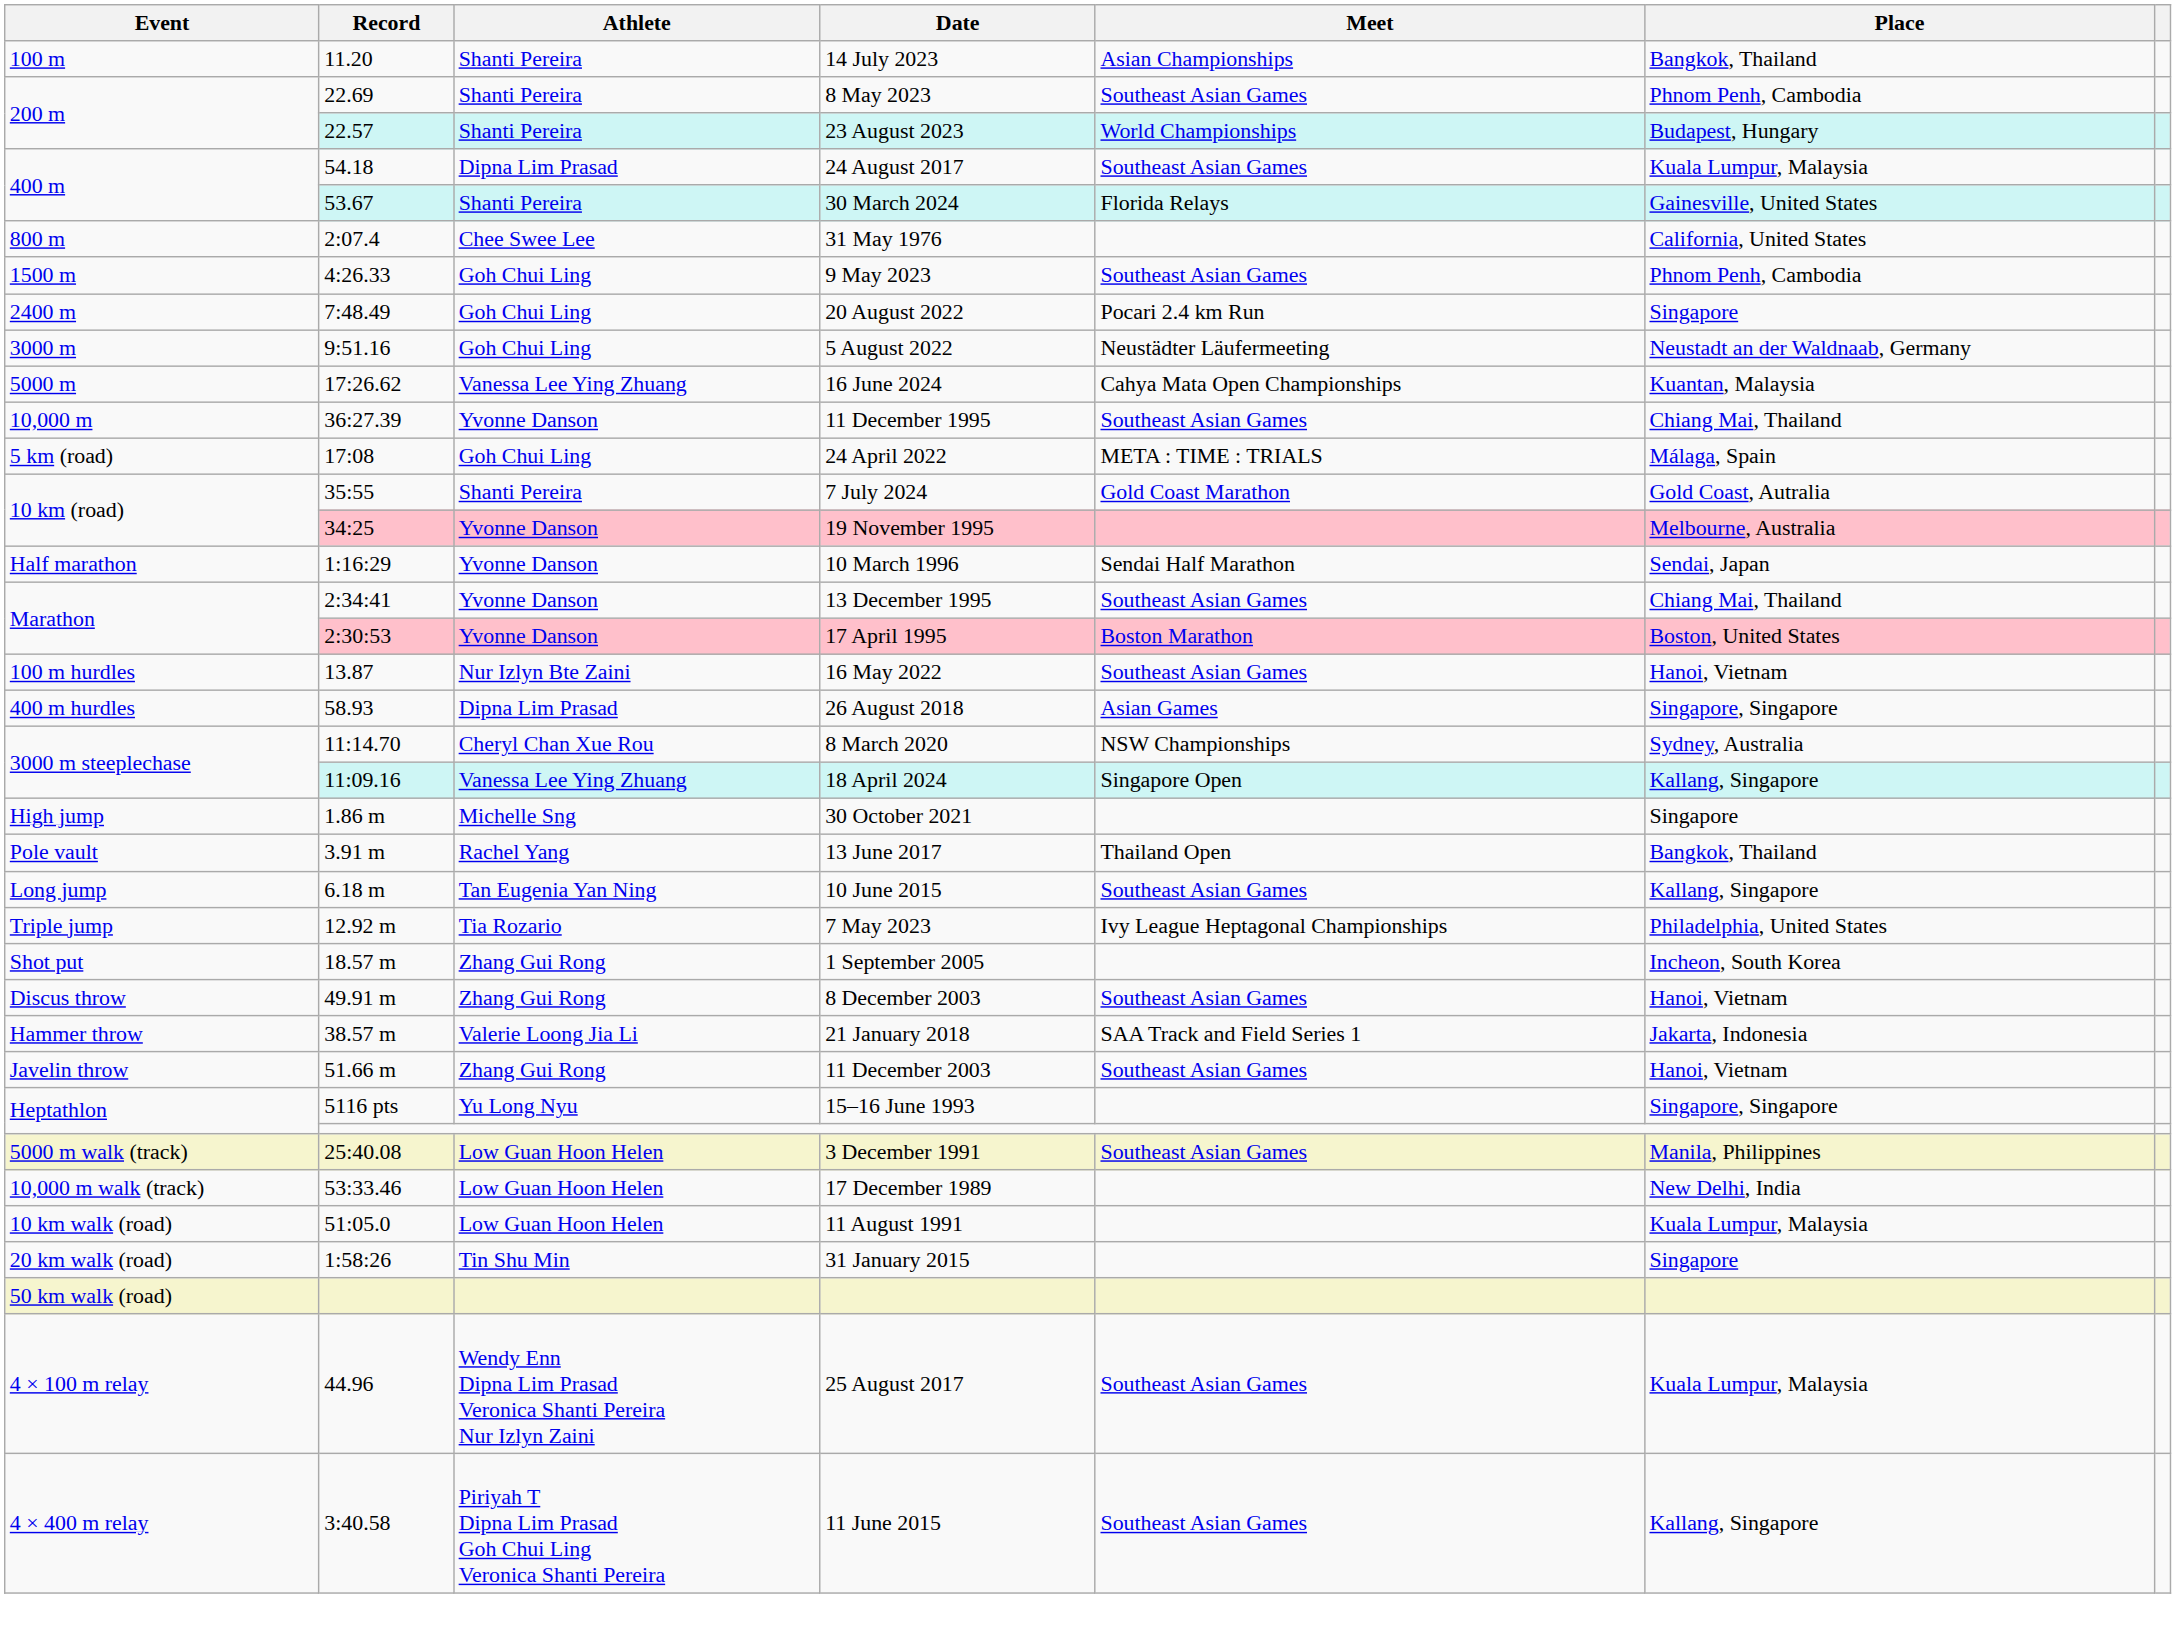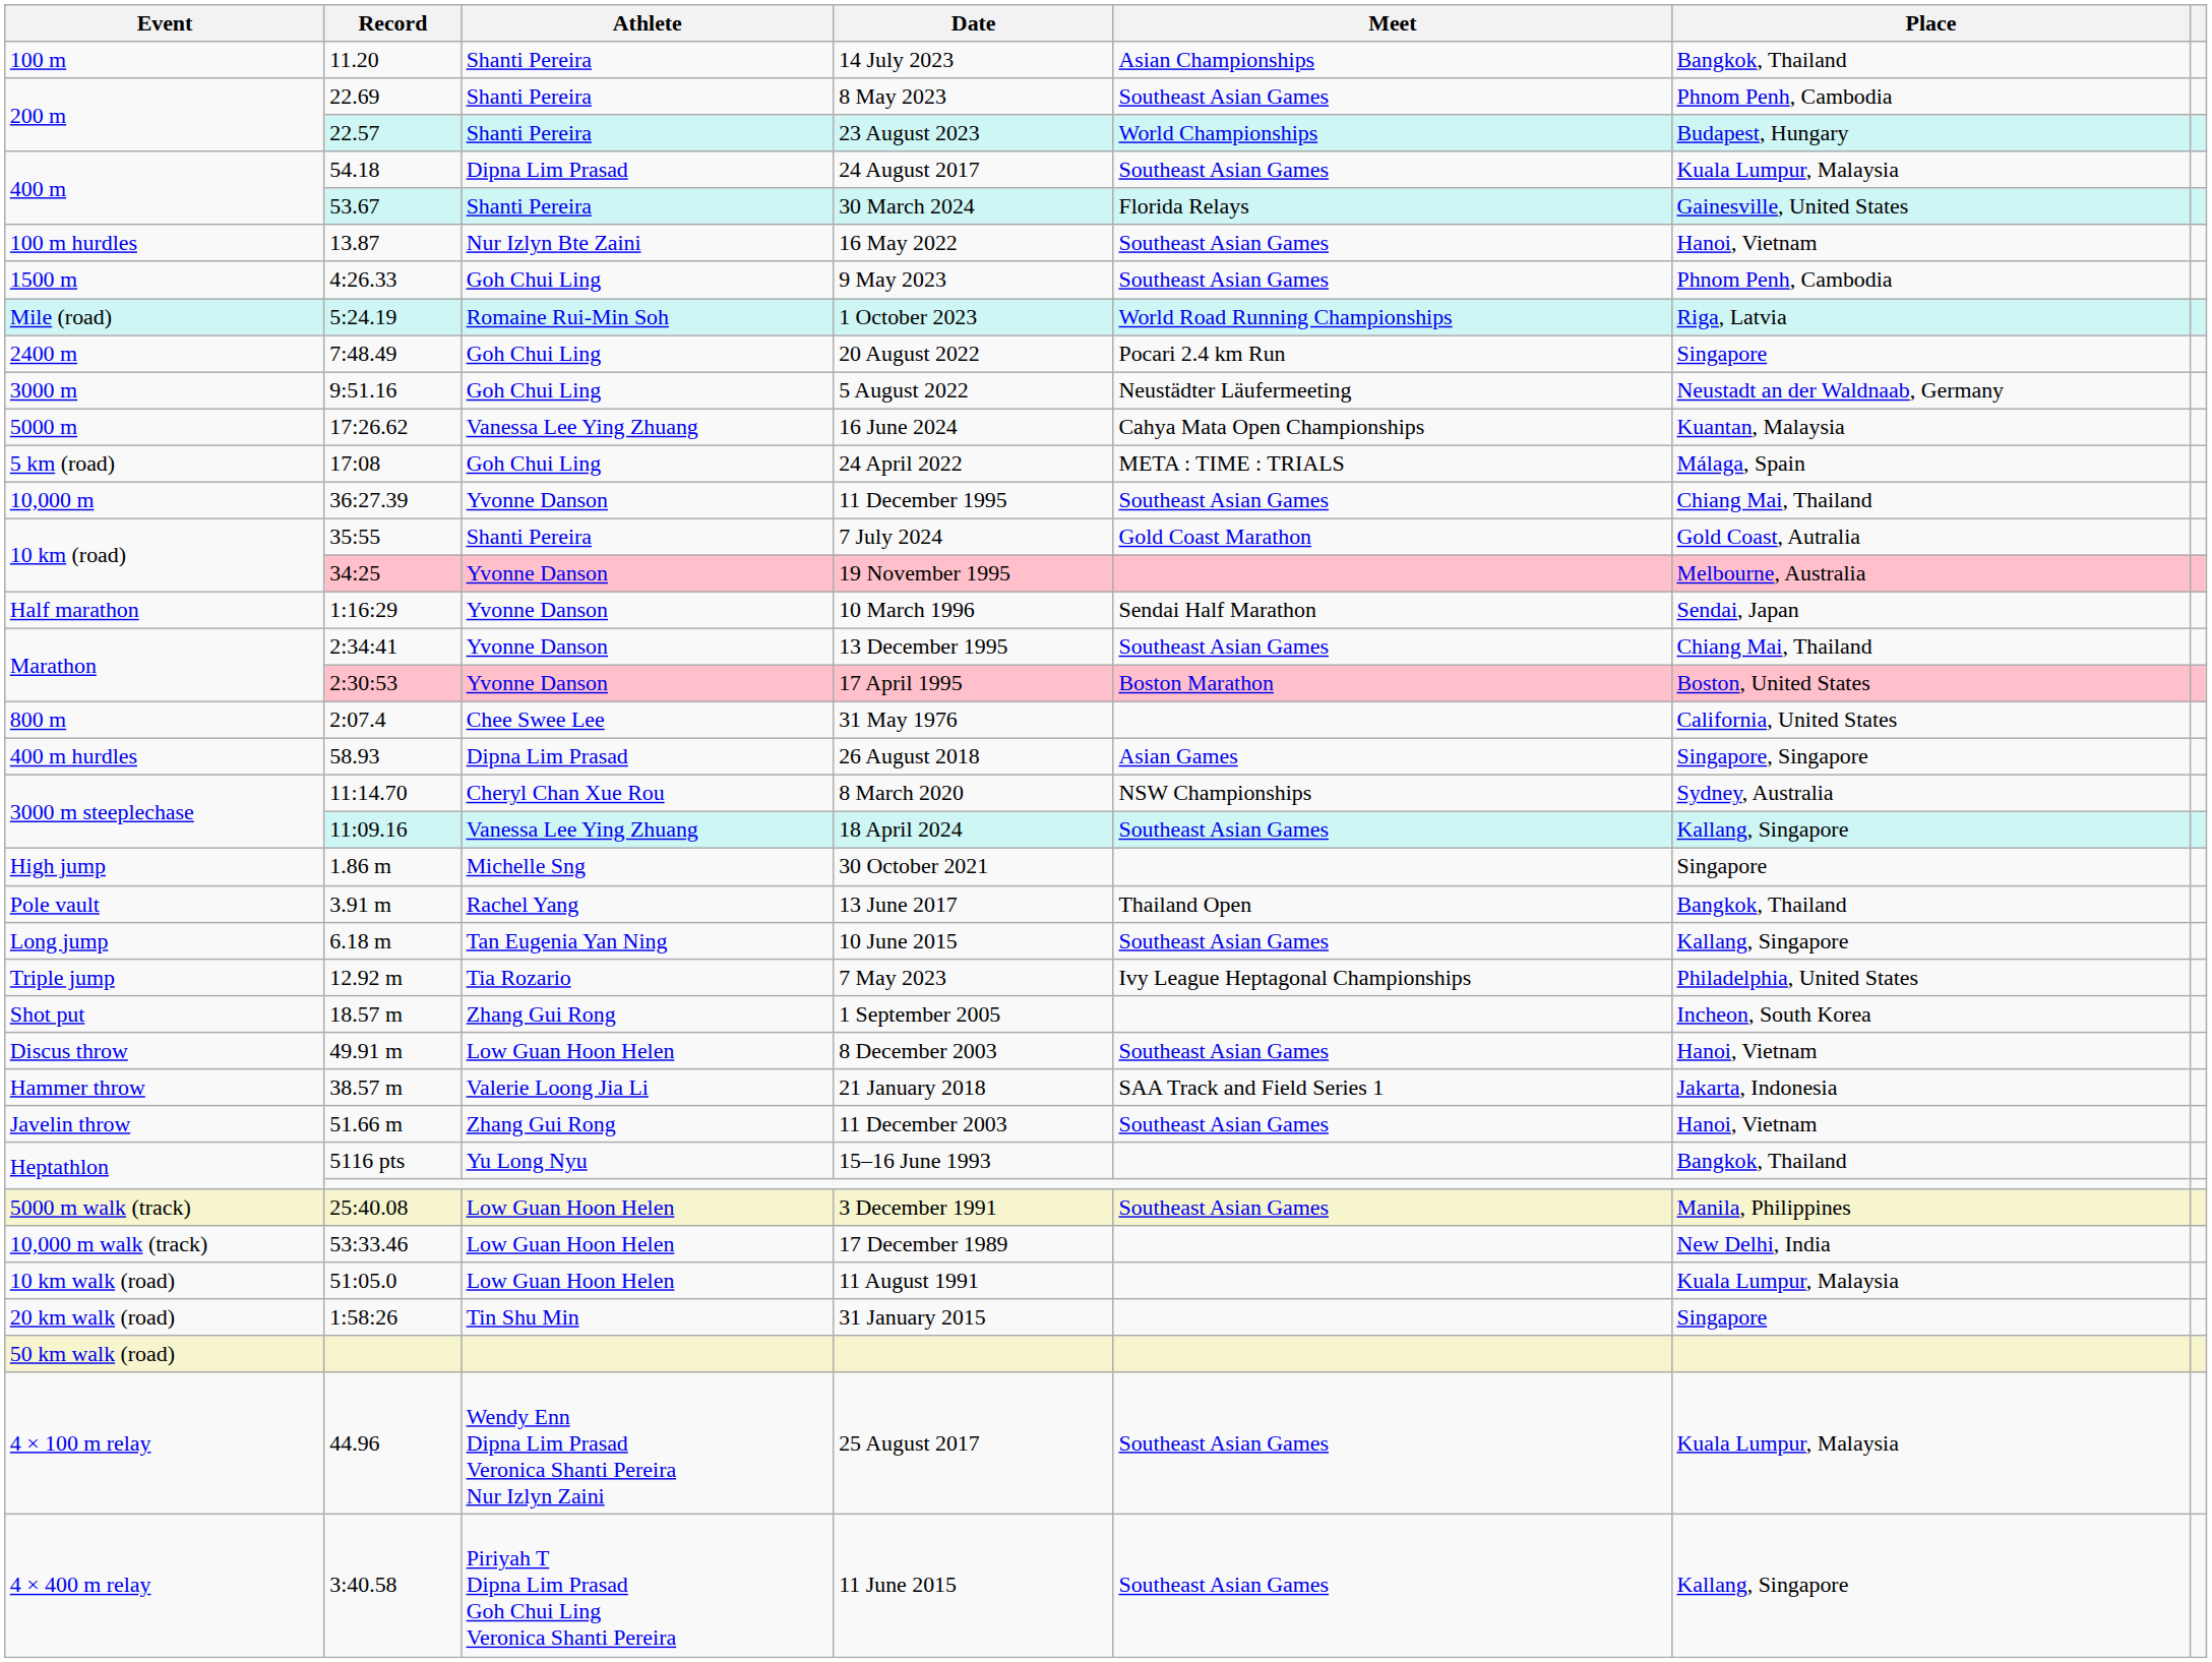 <table class="wikitable" style="font-size:95%; width: 95%;">
 <tr>
 <th>Event</th>
 <th>Record</th>
 <th>Athlete</th>
 <th>Date</th>
 <th>Meet</th>
 <th>Place</th>
 <th></th>
 </tr>
 <tr>
 <td><a href='#'>100 m</a></td>
 <td>11.20 </td>
 <td><a href='#'>Shanti Pereira</a></td>
 <td>14 July 2023</td>
 <td><a href='#'>Asian Championships</a></td>
 <td><a href='#'>Bangkok</a>, Thailand</td>
 <td></td>
 </tr>
 <tr>
 <td rowspan=2><a href='#'>200 m</a></td>
 <td>22.69 </td>
 <td><a href='#'>Shanti Pereira</a></td>
 <td>8 May 2023</td>
 <td><a href='#'>Southeast Asian Games</a></td>
 <td><a href='#'>Phnom Penh</a>, Cambodia</td>
 <td></td>
 </tr>
 <tr bgcolor=#CEF6F5>
 <td>22.57 </td>
 <td><a href='#'>Shanti Pereira</a></td>
 <td>23 August 2023</td>
 <td><a href='#'>World Championships</a></td>
 <td><a href='#'>Budapest</a>, Hungary</td>
 <td></td>
 </tr>
 <tr>
 <td rowspan=2><a href='#'>400 m</a></td>
 <td>54.18</td>
 <td><a href='#'>Dipna Lim Prasad</a></td>
 <td>24 August 2017</td>
 <td><a href='#'>Southeast Asian Games</a></td>
 <td><a href='#'>Kuala Lumpur</a>, Malaysia</td>
 <td></td>
 </tr>
 <tr bgcolor=#CEF6F5>
 <td>53.67</td>
 <td><a href='#'>Shanti Pereira</a></td>
 <td>30 March 2024</td>
 <td>Florida Relays</td>
 <td><a href='#'>Gainesville</a>, United States</td>
 <td></td>
 </tr>
 <tr>
-<td><a href='#'>800 m</a></td>
-<td>2:07.4 </td>
-<td><a href='#'>Chee Swee Lee</a></td>
-<td>31 May 1976</td>
-<td></td>
-<td><a href='#'>California</a>, United States</td>
+<td><a href='#'>100 m hurdles</a></td>
+<td>13.87 </td>
+<td><a href='#'>Nur Izlyn Bte Zaini</a></td>
+<td>16 May 2022</td>
+<td><a href='#'>Southeast Asian Games</a></td>
+<td><a href='#'>Hanoi</a>, Vietnam</td>
 <td></td>
 </tr>
 <tr>
 <td><a href='#'>1500 m</a></td>
 <td>4:26.33</td>
 <td><a href='#'>Goh Chui Ling</a></td>
 <td>9 May 2023</td>
 <td><a href='#'>Southeast Asian Games</a></td>
 <td><a href='#'>Phnom Penh</a>, Cambodia</td>
+<td></td>
+</tr>
+<tr bgcolor=#CEF6F5>
+<td><a href='#'>Mile</a> (road)</td>
+<td>5:24.19 </td>
+<td><a href='#'>Romaine Rui-Min Soh</a></td>
+<td>1 October 2023</td>
+<td><a href='#'>World Road Running Championships</a></td>
+<td><a href='#'>Riga</a>, Latvia</td>
 <td></td>
 </tr>
 <tr>
 <td><a href='#'>2400 m</a></td>
 <td>7:48.49</td>
 <td><a href='#'>Goh Chui Ling</a></td>
 <td>20 August 2022</td>
 <td>Pocari 2.4 km Run</td>
 <td><a href='#'>Singapore</a></td>
 <td></td>
 </tr>
 <tr>
 <td><a href='#'>3000 m</a></td>
 <td>9:51.16</td>
 <td><a href='#'>Goh Chui Ling</a></td>
 <td>5 August 2022</td>
 <td>Neustädter Läufermeeting</td>
 <td><a href='#'>Neustadt an der Waldnaab</a>, Germany</td>
 <td></td>
 </tr>
 <tr>
 <td><a href='#'>5000 m</a></td>
 <td>17:26.62</td>
 <td><a href='#'>Vanessa Lee Ying Zhuang</a></td>
 <td>16 June 2024</td>
 <td>Cahya Mata Open Championships</td>
 <td><a href='#'>Kuantan</a>, Malaysia</td>
 <td></td>
 </tr>
 <tr>
+<td><a href='#'>5 km</a> (road)</td>
+<td>17:08</td>
+<td><a href='#'>Goh Chui Ling</a></td>
+<td>24 April 2022</td>
+<td>META : TIME : TRIALS</td>
+<td><a href='#'>Málaga</a>, Spain</td>
+<td></td>
+</tr>
+<tr>
 <td><a href='#'>10,000 m</a></td>
 <td>36:27.39</td>
 <td><a href='#'>Yvonne Danson</a></td>
 <td>11 December 1995</td>
 <td><a href='#'>Southeast Asian Games</a></td>
 <td><a href='#'>Chiang Mai</a>, Thailand</td>
-<td></td>
-</tr>
-<tr>
-<td><a href='#'>5 km</a> (road)</td>
-<td>17:08</td>
-<td><a href='#'>Goh Chui Ling</a></td>
-<td>24 April 2022</td>
-<td>META : TIME : TRIALS</td>
-<td><a href='#'>Málaga</a>, Spain</td>
 <td></td>
 </tr>
 <tr>
 <td rowspan=2><a href='#'>10 km</a> (road)</td>
 <td>35:55</td>
 <td><a href='#'>Shanti Pereira</a></td>
 <td>7 July 2024</td>
 <td><a href='#'>Gold Coast Marathon</a></td>
 <td><a href='#'>Gold Coast</a>, Autralia</td>
 <td></td>
 </tr>
 <tr style="background:pink">
 <td>34:25</td>
 <td><a href='#'>Yvonne Danson</a></td>
 <td>19 November 1995</td>
 <td></td>
 <td><a href='#'>Melbourne</a>, Australia</td>
 <td></td>
 </tr>
 <tr>
 <td><a href='#'>Half marathon</a></td>
 <td>1:16:29</td>
 <td><a href='#'>Yvonne Danson</a></td>
 <td>10 March 1996</td>
 <td>Sendai Half Marathon</td>
 <td><a href='#'>Sendai</a>, Japan</td>
 <td></td>
 </tr>
 <tr>
 <td rowspan=2><a href='#'>Marathon</a></td>
 <td>2:34:41</td>
 <td><a href='#'>Yvonne Danson</a></td>
 <td>13 December 1995</td>
 <td><a href='#'>Southeast Asian Games</a></td>
 <td><a href='#'>Chiang Mai</a>, Thailand</td>
 <td></td>
 </tr>
 <tr style="background:pink">
 <td>2:30:53  </td>
 <td><a href='#'>Yvonne Danson</a></td>
 <td>17 April 1995</td>
 <td><a href='#'>Boston Marathon</a></td>
 <td><a href='#'>Boston</a>, United States</td>
 <td></td>
 </tr>
 <tr>
-<td><a href='#'>100 m hurdles</a></td>
-<td>13.87 </td>
-<td><a href='#'>Nur Izlyn Bte Zaini</a></td>
-<td>16 May 2022</td>
-<td><a href='#'>Southeast Asian Games</a></td>
-<td><a href='#'>Hanoi</a>, Vietnam</td>
+<td><a href='#'>800 m</a></td>
+<td>2:07.4 </td>
+<td><a href='#'>Chee Swee Lee</a></td>
+<td>31 May 1976</td>
+<td></td>
+<td><a href='#'>California</a>, United States</td>
 <td></td>
 </tr>
 <tr>
 <td><a href='#'>400 m hurdles</a></td>
 <td>58.93</td>
 <td><a href='#'>Dipna Lim Prasad</a></td>
 <td>26 August 2018</td>
 <td><a href='#'>Asian Games</a></td>
 <td><a href='#'>Singapore</a>, Singapore</td>
 <td></td>
 </tr>
 <tr>
 <td rowspan=2><a href='#'>3000 m steeplechase</a></td>
 <td>11:14.70</td>
 <td><a href='#'>Cheryl Chan Xue Rou</a></td>
 <td>8 March 2020</td>
 <td>NSW Championships</td>
 <td><a href='#'>Sydney</a>, Australia</td>
 <td></td>
 </tr>
 <tr bgcolor=#CEF6F5>
 <td>11:09.16</td>
 <td><a href='#'>Vanessa Lee Ying Zhuang</a></td>
 <td>18 April 2024</td>
-<td>Singapore Open</td>
+<td><a href='#'>Southeast Asian Games</a></td>
 <td><a href='#'>Kallang</a>, Singapore</td>
 <td></td>
 </tr>
 <tr>
 <td><a href='#'>High jump</a></td>
 <td>1.86 m</td>
 <td><a href='#'>Michelle Sng</a></td>
 <td>30 October 2021</td>
 <td></td>
 <td>Singapore</td>
 <td></td>
 </tr>
 <tr>
 <td><a href='#'>Pole vault</a></td>
 <td>3.91 m</td>
 <td><a href='#'>Rachel Yang</a></td>
 <td>13 June 2017</td>
 <td>Thailand Open</td>
 <td><a href='#'>Bangkok</a>, Thailand</td>
 <td></td>
 </tr>
 <tr>
 <td><a href='#'>Long jump</a></td>
 <td>6.18 m </td>
 <td><a href='#'>Tan Eugenia Yan Ning</a></td>
 <td>10 June 2015</td>
 <td><a href='#'>Southeast Asian Games</a></td>
 <td><a href='#'>Kallang</a>, Singapore</td>
 <td></td>
 </tr>
 <tr>
 <td><a href='#'>Triple jump</a></td>
 <td>12.92 m </td>
 <td><a href='#'>Tia Rozario</a></td>
 <td>7 May 2023</td>
 <td>Ivy League Heptagonal Championships</td>
 <td><a href='#'>Philadelphia</a>, United States</td>
 <td></td>
 </tr>
 <tr>
 <td><a href='#'>Shot put</a></td>
 <td>18.57 m</td>
 <td><a href='#'>Zhang Gui Rong</a></td>
 <td>1 September 2005</td>
 <td></td>
 <td><a href='#'>Incheon</a>, South Korea</td>
 <td></td>
 </tr>
 <tr>
 <td><a href='#'>Discus throw</a></td>
 <td>49.91 m</td>
-<td><a href='#'>Zhang Gui Rong</a></td>
+<td><a href='#'>Low Guan Hoon Helen</a></td>
 <td>8 December 2003</td>
 <td><a href='#'>Southeast Asian Games</a></td>
 <td><a href='#'>Hanoi</a>, Vietnam</td>
 <td></td>
 </tr>
 <tr>
 <td><a href='#'>Hammer throw</a></td>
 <td>38.57 m</td>
 <td><a href='#'>Valerie Loong Jia Li</a></td>
 <td>21 January 2018</td>
 <td>SAA Track and Field Series 1</td>
 <td><a href='#'>Jakarta</a>, Indonesia</td>
 <td></td>
 </tr>
 <tr>
 <td><a href='#'>Javelin throw</a></td>
 <td>51.66 m</td>
 <td><a href='#'>Zhang Gui Rong</a></td>
 <td>11 December 2003</td>
 <td><a href='#'>Southeast Asian Games</a></td>
 <td><a href='#'>Hanoi</a>, Vietnam</td>
 <td></td>
 </tr>
 <tr>
 <td rowspan=2><a href='#'>Heptathlon</a></td>
 <td>5116 pts</td>
 <td><a href='#'>Yu Long Nyu</a></td>
 <td>15–16 June 1993</td>
 <td></td>
-<td><a href='#'>Singapore</a>, Singapore</td>
+<td><a href='#'>Bangkok</a>, Thailand</td>
 <td></td>
 </tr>
 <tr>
 <td colspan=5></td>
 <td></td>
 </tr>
 <tr style="background:#f6F5CE;">
 <td><a href='#'>5000 m walk</a> (track)</td>
 <td>25:40.08</td>
 <td><a href='#'>Low Guan Hoon Helen</a></td>
 <td>3 December 1991</td>
 <td><a href='#'>Southeast Asian Games</a></td>
 <td><a href='#'>Manila</a>, Philippines</td>
 <td></td>
 </tr>
 <tr>
 <td><a href='#'>10,000 m walk</a> (track)</td>
 <td>53:33.46</td>
 <td><a href='#'>Low Guan Hoon Helen</a></td>
 <td>17 December 1989</td>
 <td></td>
 <td><a href='#'>New Delhi</a>, India</td>
 <td></td>
 </tr>
 <tr>
 <td><a href='#'>10 km walk</a> (road)</td>
 <td>51:05.0</td>
 <td><a href='#'>Low Guan Hoon Helen</a></td>
 <td>11 August 1991</td>
 <td></td>
 <td><a href='#'>Kuala Lumpur</a>, Malaysia</td>
 <td></td>
 </tr>
 <tr>
 <td><a href='#'>20 km walk</a> (road)</td>
 <td>1:58:26</td>
 <td><a href='#'>Tin Shu Min</a></td>
 <td>31 January 2015</td>
 <td></td>
 <td><a href='#'>Singapore</a></td>
 <td></td>
 </tr>
 <tr style="background:#f6F5CE;">
 <td><a href='#'>50 km walk</a> (road)</td>
 <td></td>
 <td></td>
 <td></td>
 <td></td>
 <td></td>
 <td></td>
 </tr>
 <tr>
 <td><a href='#'>4 × 100 m relay</a></td>
 <td>44.96</td>
 <td><br><a href='#'>Wendy Enn</a><br><a href='#'>Dipna Lim Prasad</a><br><a href='#'>Veronica Shanti Pereira</a><br><a href='#'>Nur Izlyn Zaini</a></td>
 <td>25 August 2017</td>
 <td><a href='#'>Southeast Asian Games</a></td>
 <td><a href='#'>Kuala Lumpur</a>, Malaysia</td>
 <td></td>
 </tr>
 <tr>
 <td><a href='#'>4 × 400 m relay</a></td>
 <td>3:40.58</td>
 <td><br><a href='#'>Piriyah T</a><br><a href='#'>Dipna Lim Prasad</a><br><a href='#'>Goh Chui Ling</a><br><a href='#'>Veronica Shanti Pereira</a></td>
 <td>11 June 2015</td>
 <td><a href='#'>Southeast Asian Games</a></td>
 <td><a href='#'>Kallang</a>, Singapore</td>
 <td></td>
 </tr>
 </table>
